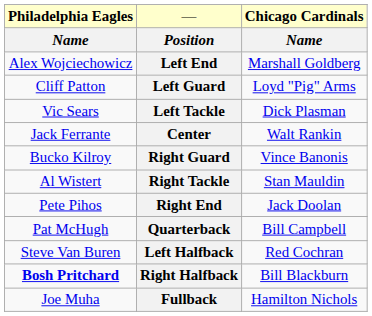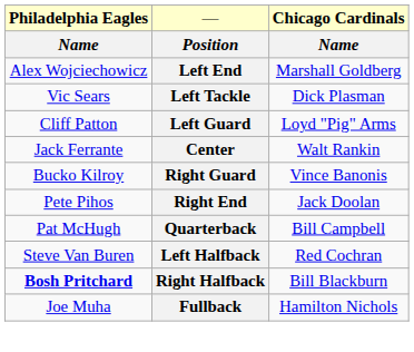 <table class="wikitable" style="text-align:center">
 <tr style="background:#ffc">
 <td colspan="1"><strong>Philadelphia Eagles</strong></td>
 <td colspan="1">—</td>
 <td colspan="1"><strong>Chicago Cardinals</strong></td>
 </tr>
 <tr>
 <th><em>Name</em></th>
 <th><em>Position</em></th>
 <th><em>Name</em></th>
 </tr>
 <tr>
 <td><a href='#'>Alex Wojciechowicz</a></td>
 <th>Left End</th>
 <td><a href='#'>Marshall Goldberg</a></td>
 </tr>
 <tr>
+<td><a href='#'>Vic Sears</a></td>
+<th>Left Tackle</th>
+<td><a href='#'>Dick Plasman</a></td>
+</tr>
+<tr>
 <td><a href='#'>Cliff Patton</a></td>
 <th>Left Guard</th>
 <td><a href='#'>Loyd "Pig" Arms</a></td>
-</tr>
-<tr>
-<td><a href='#'>Vic Sears</a></td>
-<th>Left Tackle</th>
-<td><a href='#'>Dick Plasman</a></td>
 </tr>
 <tr>
 <td><a href='#'>Jack Ferrante</a></td>
 <th>Center</th>
 <td><a href='#'>Walt Rankin</a></td>
 </tr>
 <tr>
 <td><a href='#'>Bucko Kilroy</a></td>
 <th>Right Guard</th>
 <td><a href='#'>Vince Banonis</a></td>
-</tr>
-<tr>
-<td><a href='#'>Al Wistert</a></td>
-<th>Right Tackle</th>
-<td><a href='#'>Stan Mauldin</a></td>
 </tr>
 <tr>
 <td><a href='#'>Pete Pihos</a></td>
 <th>Right End</th>
 <td><a href='#'>Jack Doolan</a></td>
 </tr>
 <tr>
 <td><a href='#'>Pat McHugh</a></td>
 <th>Quarterback</th>
 <td><a href='#'>Bill Campbell</a></td>
 </tr>
 <tr>
 <td><a href='#'>Steve Van Buren</a></td>
 <th>Left Halfback</th>
 <td><a href='#'>Red Cochran</a></td>
 </tr>
 <tr>
 <td><strong><a href='#'>Bosh Pritchard</a></strong></td>
 <th>Right Halfback</th>
 <td><a href='#'>Bill Blackburn</a></td>
 </tr>
 <tr>
 <td><a href='#'>Joe Muha</a></td>
 <th>Fullback</th>
 <td><a href='#'>Hamilton Nichols</a></td>
 </tr>
 </table>
